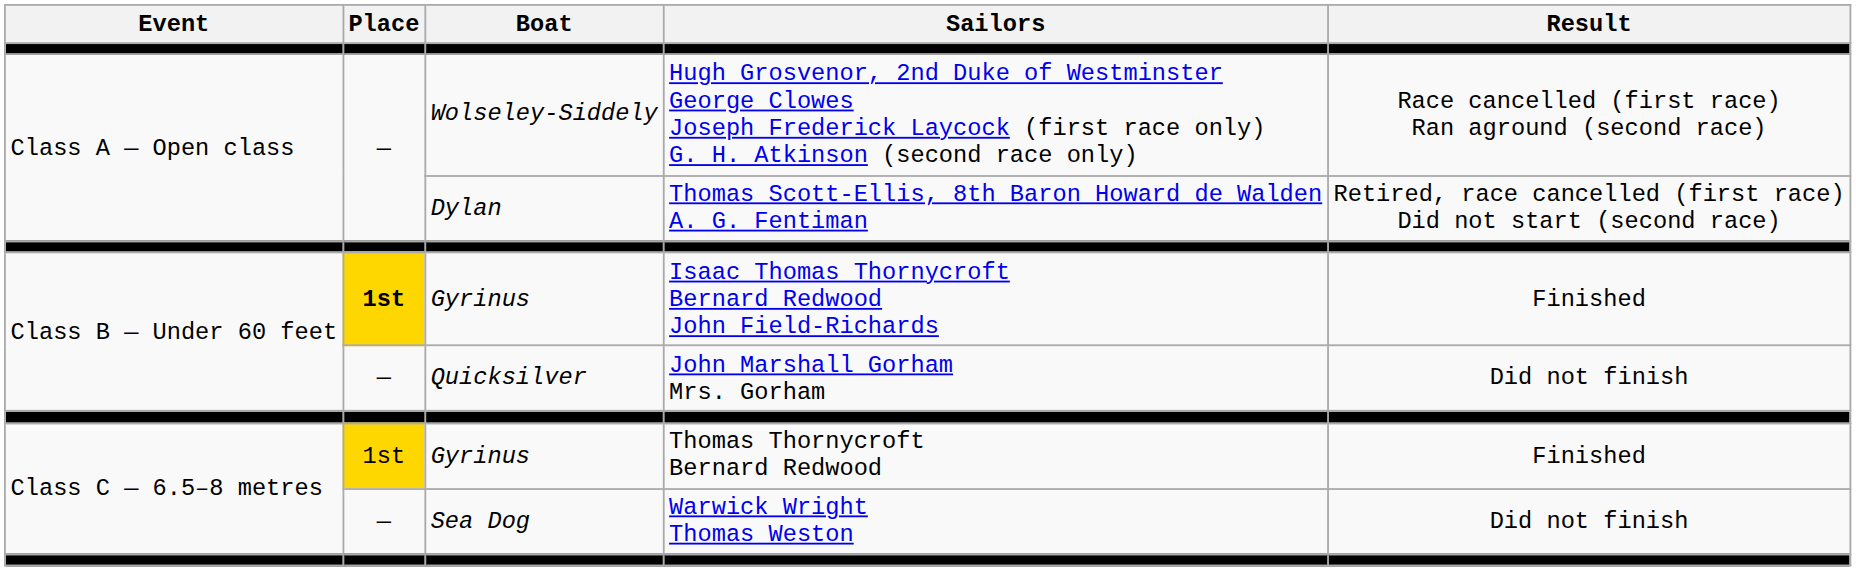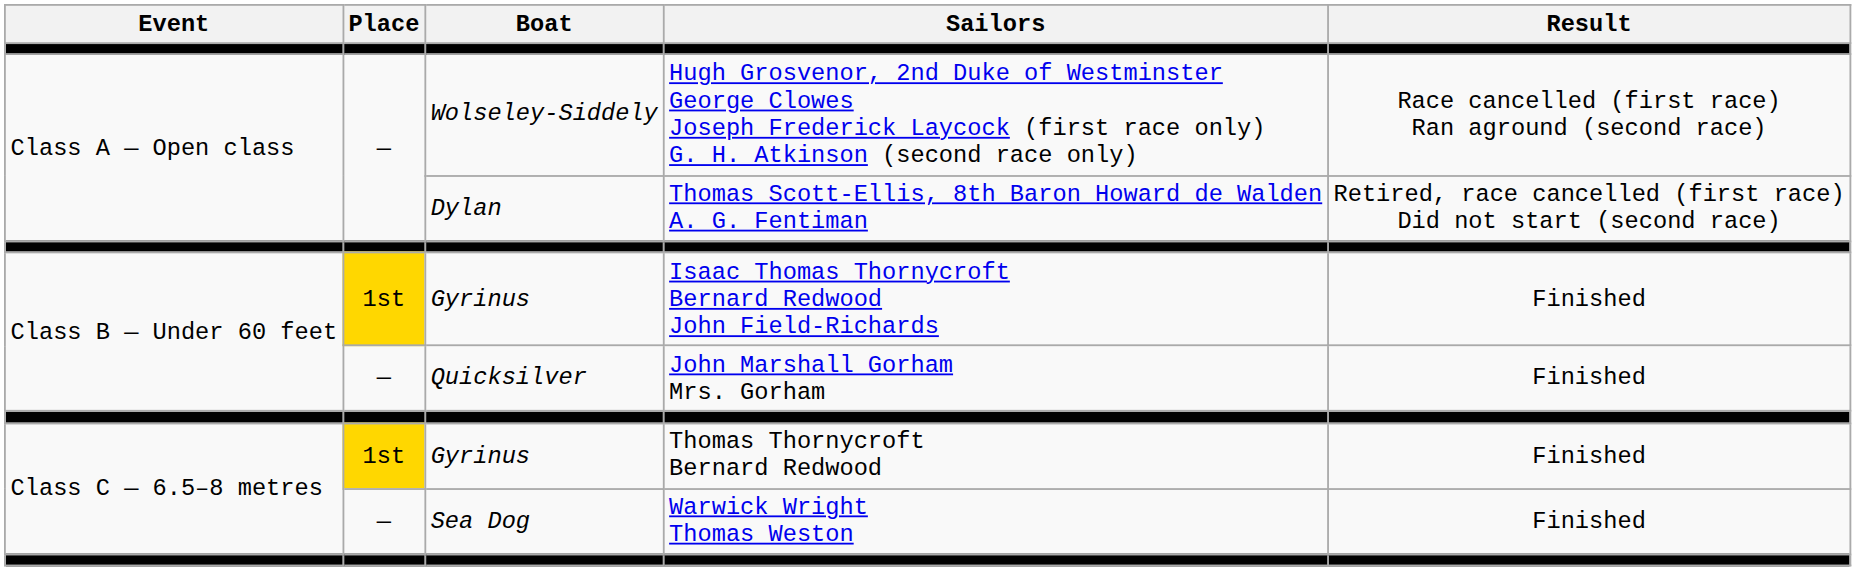 <table class=wikitable>
 <tr>
 <th>Event</th>
 <th>Place</th>
 <th>Boat</th>
 <th>Sailors</th>
 <th>Result</th>
 </tr>
 <tr bgcolor=black>
 <td></td>
 <td></td>
 <td></td>
 <td></td>
 <td></td>
 </tr>
 <tr>
 <td rowspan=2>Class A — Open class</td>
 <td rowspan=2 align=center>—</td>
 <td><em>Wolseley-Siddely</em></td>
 <td><a href='#'>Hugh Grosvenor, 2nd Duke of Westminster</a> <br> <a href='#'>George Clowes</a> <br> <a href='#'>Joseph Frederick Laycock</a> (first race only) <br> <a href='#'>G. H. Atkinson</a> (second race only)</td>
 <td align=center>Race cancelled (first race) <br> Ran aground (second race)</td>
 </tr>
 <tr>
 <td><em>Dylan</em></td>
 <td><a href='#'>Thomas Scott-Ellis, 8th Baron Howard de Walden</a> <br> <a href='#'>A. G. Fentiman</a></td>
 <td align=center>Retired, race cancelled (first race) <br> Did not start (second race)</td>
 </tr>
 <tr bgcolor=black>
 <td></td>
 <td></td>
 <td></td>
 <td></td>
 <td></td>
 </tr>
 <tr>
 <td rowspan=2>Class B — Under 60 feet</td>
-<td bgcolor=gold align=center><strong>1st</strong></td>
+<td bgcolor=gold align=center>1st</td>
 <td><em>Gyrinus</em></td>
 <td><a href='#'>Isaac Thomas Thornycroft</a> <br> <a href='#'>Bernard Redwood</a> <br> <a href='#'>John Field-Richards</a></td>
 <td align=center>Finished</td>
 </tr>
 <tr>
 <td align=center>—</td>
 <td><em>Quicksilver</em></td>
 <td><a href='#'>John Marshall Gorham</a><br>Mrs. Gorham</td>
-<td align=center>Did not finish</td>
+<td align=center>Finished</td>
 </tr>
 <tr bgcolor=black>
 <td></td>
 <td></td>
 <td></td>
 <td></td>
 <td></td>
 </tr>
 <tr>
 <td rowspan=2>Class C — 6.5–8 metres</td>
 <td bgcolor=gold align=center>1st</td>
 <td><em>Gyrinus</em></td>
 <td>Thomas Thornycroft <br> Bernard Redwood</td>
 <td align=center>Finished</td>
 </tr>
 <tr>
 <td align=center>—</td>
 <td><em>Sea Dog</em></td>
 <td><a href='#'>Warwick Wright</a> <br> <a href='#'>Thomas Weston</a></td>
-<td align=center>Did not finish</td>
+<td align=center>Finished</td>
 </tr>
 <tr bgcolor=black>
 <td></td>
 <td></td>
 <td></td>
 <td></td>
 <td></td>
 </tr>
 </table>
